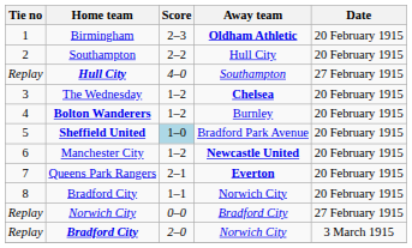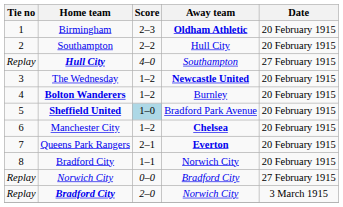 <table class="wikitable" style="text-align: center">
 <tr>
 <th>Tie no</th>
 <th>Home team</th>
 <th>Score</th>
 <th>Away team</th>
 <th>Date</th>
 </tr>
 <tr>
 <td>1</td>
 <td><a href='#'>Birmingham</a></td>
 <td>2–3</td>
 <td><strong><a href='#'>Oldham Athletic</a></strong></td>
 <td>20 February 1915</td>
 </tr>
 <tr>
 <td>2</td>
 <td><a href='#'>Southampton</a></td>
 <td>2–2</td>
 <td><a href='#'>Hull City</a></td>
 <td>20 February 1915</td>
 </tr>
 <tr>
 <td><em>Replay</em></td>
 <td><strong><em><a href='#'>Hull City</a></em></strong></td>
 <td><em>4–0</em></td>
 <td><em><a href='#'>Southampton</a></em></td>
 <td>27 February 1915</td>
 </tr>
 <tr>
 <td>3</td>
 <td><a href='#'>The Wednesday</a></td>
 <td>1–2</td>
-<td><strong><a href='#'>Chelsea</a></strong></td>
+<td><strong><a href='#'>Newcastle United</a></strong></td>
 <td>20 February 1915</td>
 </tr>
 <tr>
 <td>4</td>
 <td><strong><a href='#'>Bolton Wanderers</a></strong></td>
 <td>1–2</td>
 <td><a href='#'>Burnley</a></td>
 <td>20 February 1915</td>
 </tr>
 <tr>
 <td>5</td>
 <td><strong><a href='#'>Sheffield United</a></strong></td>
 <td style="background: lightblue;">1–0</td>
 <td><a href='#'>Bradford Park Avenue</a></td>
 <td>20 February 1915</td>
 </tr>
 <tr>
 <td>6</td>
 <td><a href='#'>Manchester City</a></td>
 <td>1–2</td>
-<td><strong><a href='#'>Newcastle United</a></strong></td>
+<td><strong><a href='#'>Chelsea</a></strong></td>
 <td>20 February 1915</td>
 </tr>
 <tr>
 <td>7</td>
 <td><a href='#'>Queens Park Rangers</a></td>
 <td>2–1</td>
 <td><strong><a href='#'>Everton</a></strong></td>
 <td>20 February 1915</td>
 </tr>
 <tr>
 <td>8</td>
 <td><a href='#'>Bradford City</a></td>
 <td>1–1</td>
 <td><a href='#'>Norwich City</a></td>
 <td>20 February 1915</td>
 </tr>
 <tr>
 <td><em>Replay</em></td>
 <td><em><a href='#'>Norwich City</a></em></td>
 <td><em>0–0</em></td>
 <td><em><a href='#'>Bradford City</a></em></td>
 <td>27 February 1915</td>
 </tr>
 <tr>
 <td><em>Replay</em></td>
 <td><strong><em><a href='#'>Bradford City</a></em></strong></td>
 <td><em>2–0</em></td>
 <td><em><a href='#'>Norwich City</a></em></td>
 <td>3 March 1915</td>
 </tr>
 <tr>
 </tr>
 </table>
